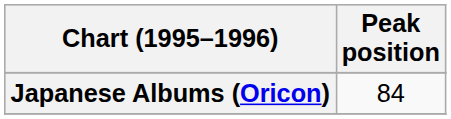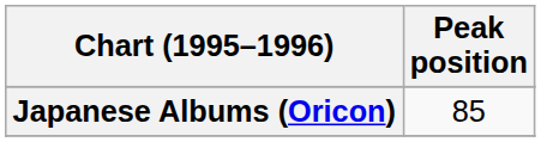 <table class="wikitable sortable plainrowheaders" style="text-align:center">
 <tr>
 <th scope="col">Chart (1995–1996)</th>
 <th scope="col">Peak<br>position</th>
 </tr>
 <tr>
 </tr>
 <tr>
 <th scope="row">Japanese Albums (<a href='#'>Oricon</a>)</th>
-<td align="center">84</td>
+<td align="center">85</td>
 </tr>
 <tr>
 </tr>
 <tr>
 </tr>
 </table>
